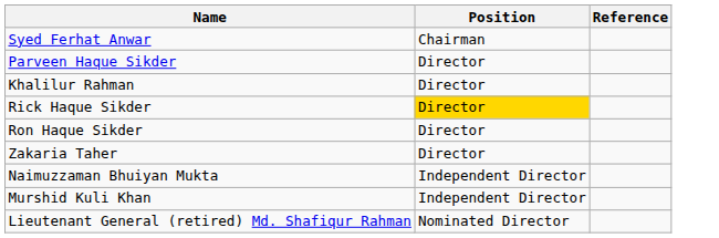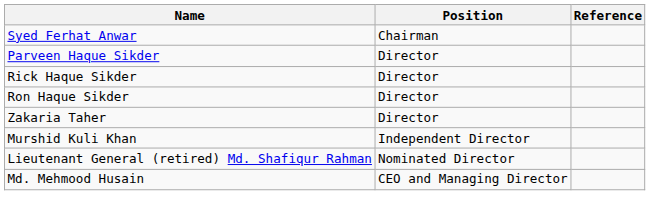 <table class="wikitable">
 <tr>
 <th>Name</th>
 <th>Position</th>
 <th>Reference</th>
 </tr>
 <tr>
 <td><a href='#'>Syed Ferhat Anwar</a></td>
 <td>Chairman</td>
 <td></td>
 </tr>
 <tr>
 <td><a href='#'>Parveen Haque Sikder</a></td>
 <td>Director</td>
 <td></td>
 </tr>
 <tr>
-<td>Khalilur Rahman</td>
+<td>Rick Haque Sikder</td>
 <td>Director</td>
-<td></td>
-</tr>
-<tr>
-<td>Rick Haque Sikder</td>
-<td style="background: gold;">Director</td>
 <td></td>
 </tr>
 <tr>
 <td>Ron Haque Sikder</td>
 <td>Director</td>
 <td></td>
 </tr>
 <tr>
 <td>Zakaria Taher</td>
 <td>Director</td>
 <td></td>
 </tr>
 <tr>
-<td>Naimuzzaman Bhuiyan Mukta</td>
-<td>Independent Director</td>
-<td></td>
-</tr>
-<tr>
 <td>Murshid Kuli Khan</td>
 <td>Independent Director</td>
 <td></td>
 </tr>
 <tr>
 <td>Lieutenant General (retired) <a href='#'>Md. Shafiqur Rahman</a></td>
 <td>Nominated Director</td>
 <td></td>
 </tr>
+<tr>
+<td>Md. Mehmood Husain</td>
+<td>CEO and Managing Director</td>
+<td></td>
+</tr>
 </table>
